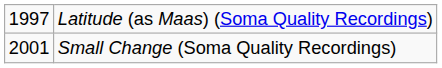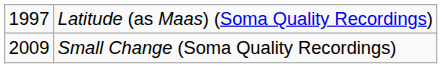 <table class="wikitable">
 <tr>
 <td>1997</td>
 <td><em>Latitude</em> (as <em>Maas</em>) (<a href='#'>Soma Quality Recordings</a>)</td>
 </tr>
 <tr>
-<td>2001</td>
+<td>2009</td>
 <td><em>Small Change</em>  (Soma Quality Recordings)</td>
 </tr>
 </table>
